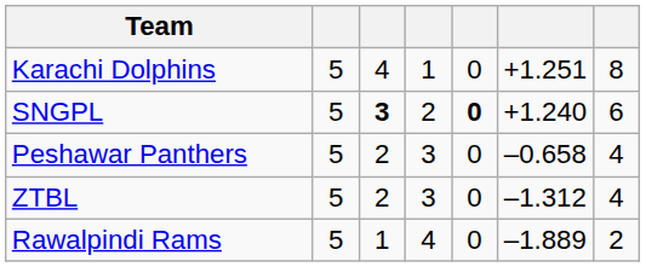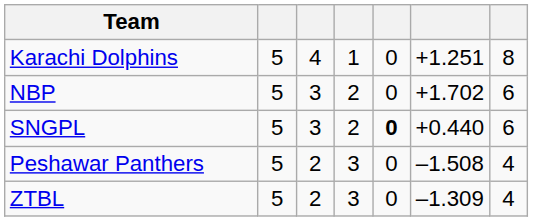 <table class="wikitable sortable" style="text-align:center">
 <tr>
 <th style="width:175px;">Team</th>
 <th style="width:20px;"></th>
 <th style="width:20px;"></th>
 <th style="width:20px;"></th>
 <th style="width:20px;"></th>
 <th style="width:45px;"></th>
 <th style="width:20px;"></th>
 </tr>
 <tr>
 <td style="text-align:left"><a href='#'>Karachi Dolphins</a></td>
 <td>5</td>
 <td>4</td>
 <td>1</td>
 <td>0</td>
 <td>+1.251</td>
 <td>8</td>
 </tr>
 <tr>
+<td style="text-align:left"><a href='#'>NBP</a></td>
+<td>5</td>
+<td>3</td>
+<td>2</td>
+<td>0</td>
+<td>+1.702</td>
+<td>6</td>
+</tr>
+<tr>
 <td style="text-align:left"><a href='#'>SNGPL</a></td>
 <td>5</td>
-<td><strong>3</strong></td>
+<td>3</td>
 <td>2</td>
 <td><strong>0</strong></td>
-<td>+1.240</td>
+<td>+0.440</td>
 <td>6</td>
 </tr>
 <tr>
 <td style="text-align:left"><a href='#'>Peshawar Panthers</a></td>
 <td>5</td>
 <td>2</td>
 <td>3</td>
 <td>0</td>
-<td>–0.658</td>
+<td>–1.508</td>
 <td>4</td>
 </tr>
 <tr>
 <td style="text-align:left"><a href='#'>ZTBL</a></td>
 <td>5</td>
 <td>2</td>
 <td>3</td>
 <td>0</td>
-<td>–1.312</td>
+<td>–1.309</td>
 <td>4</td>
 </tr>
-<tr>
-<td style="text-align:left"><a href='#'>Rawalpindi Rams</a></td>
-<td>5</td>
-<td>1</td>
-<td>4</td>
-<td>0</td>
-<td>–1.889</td>
-<td>2</td>
-</tr>
 </table>
